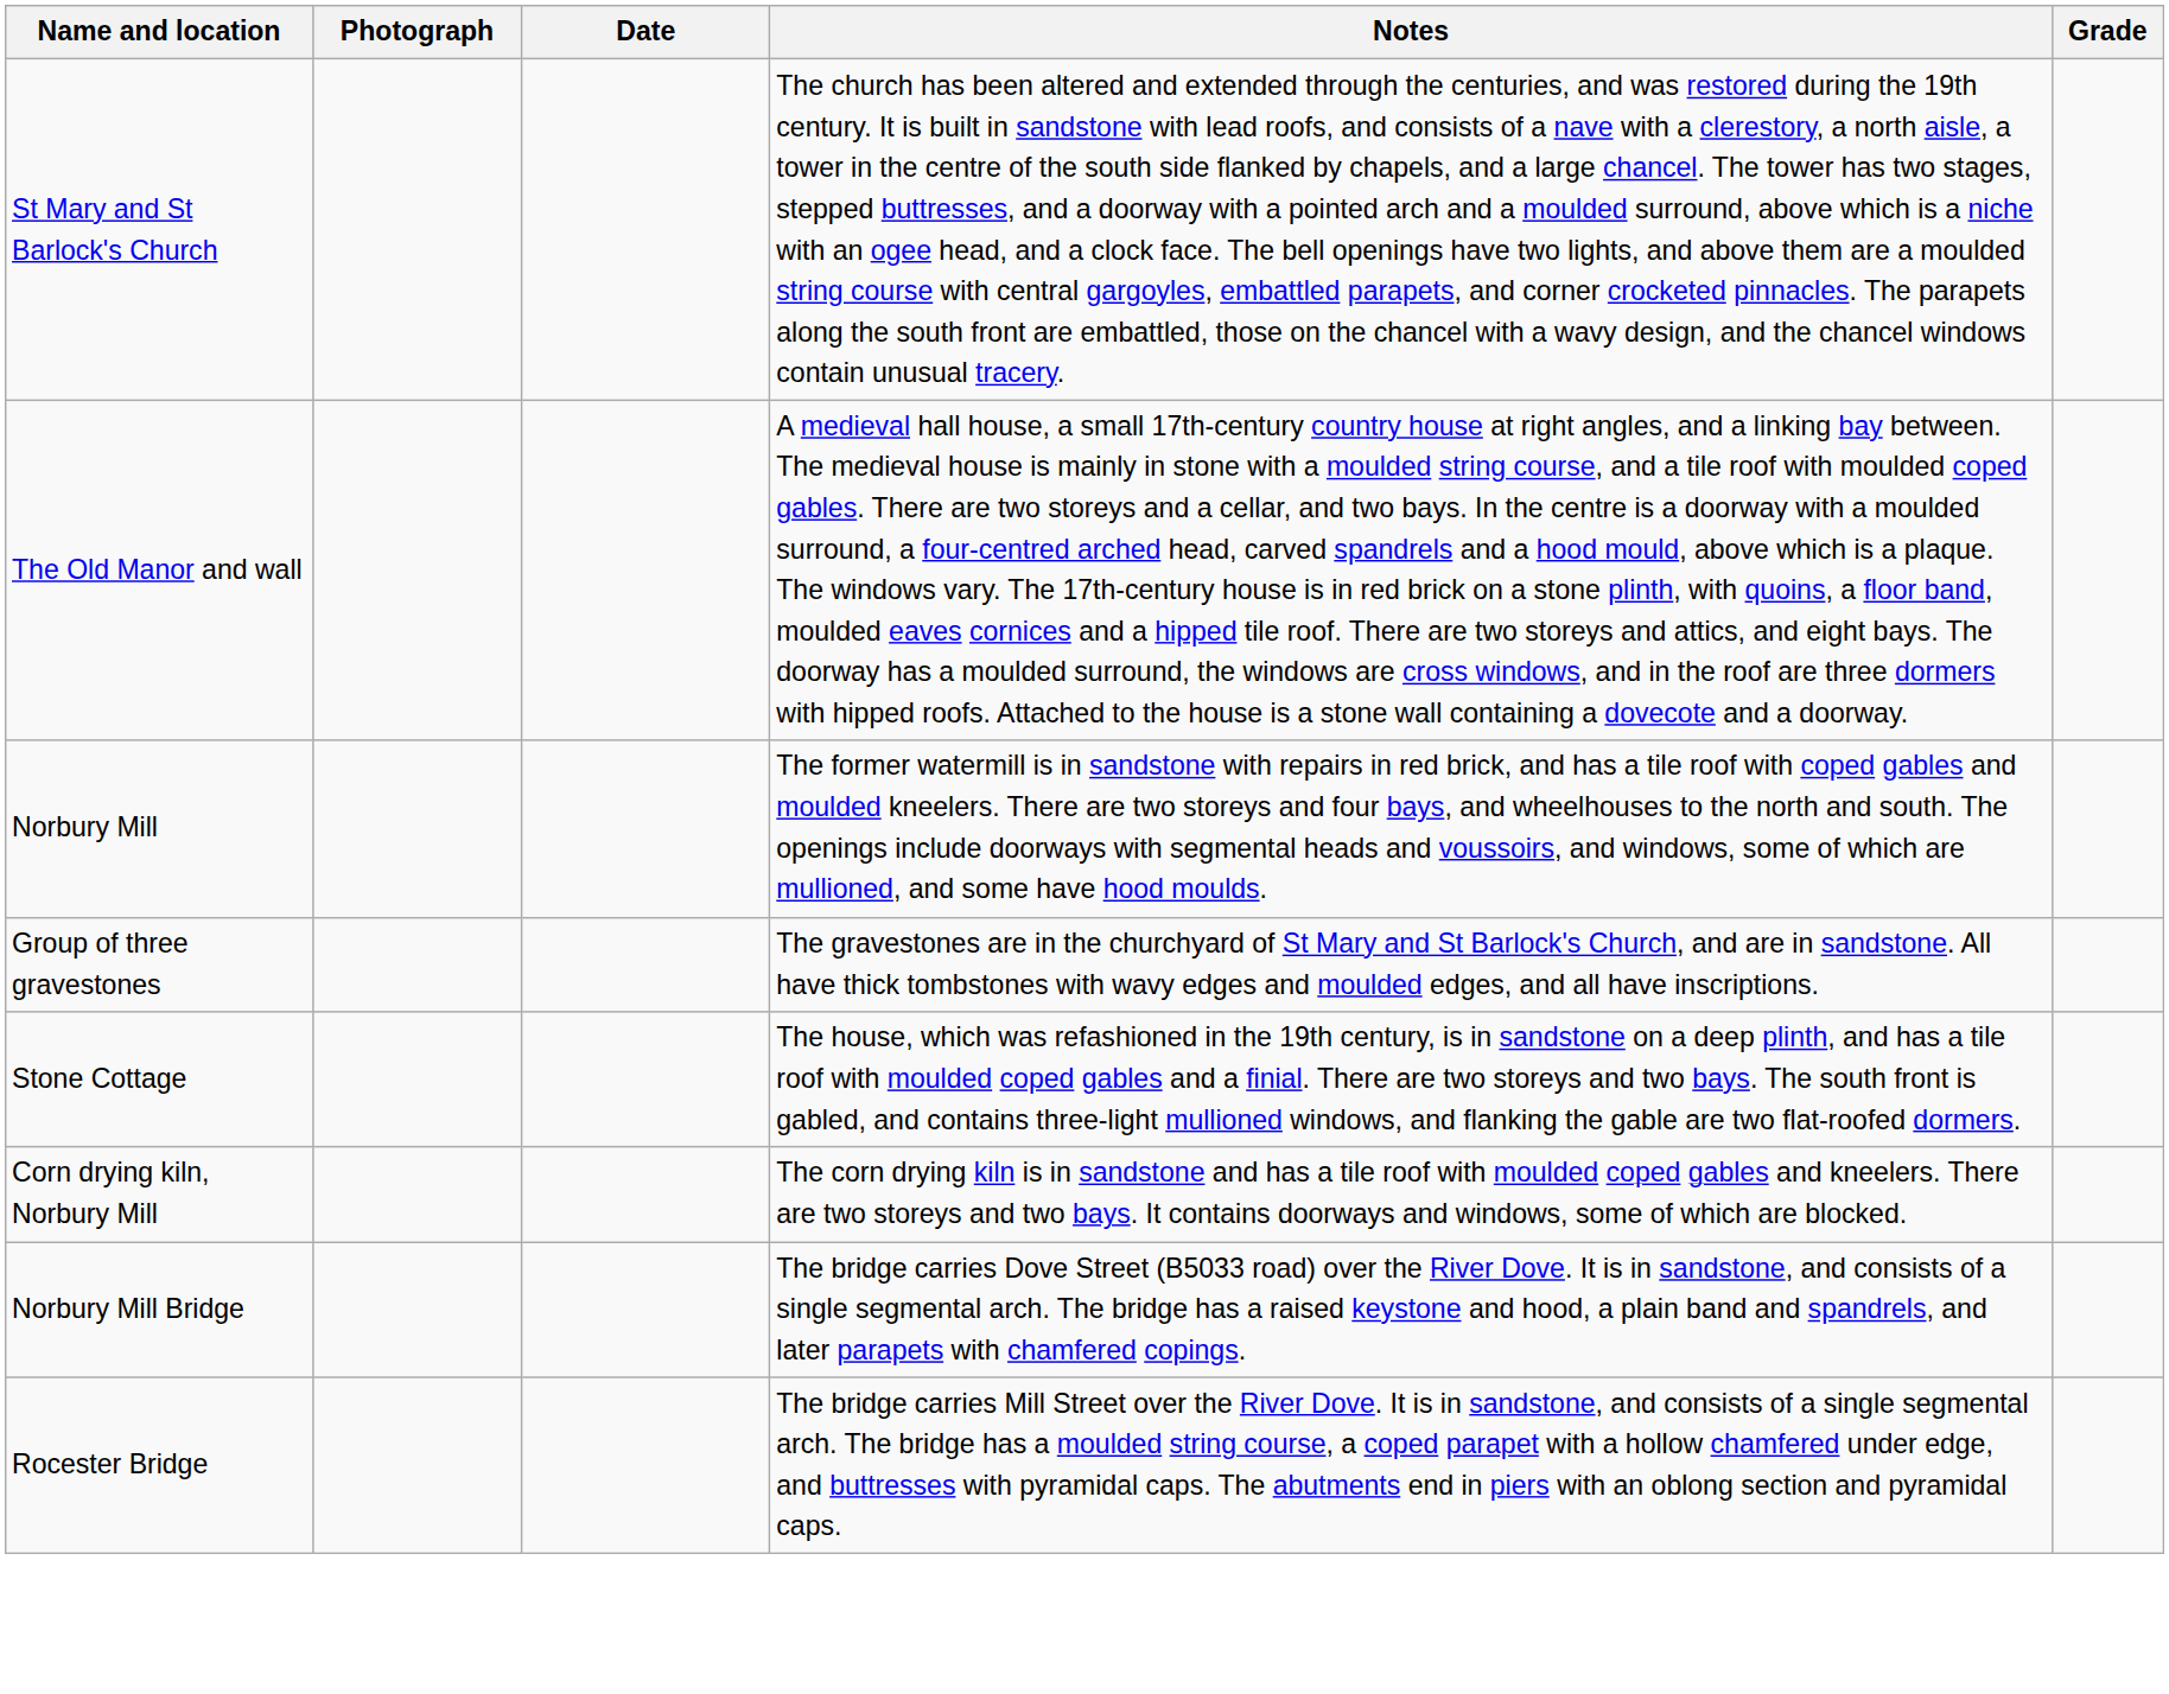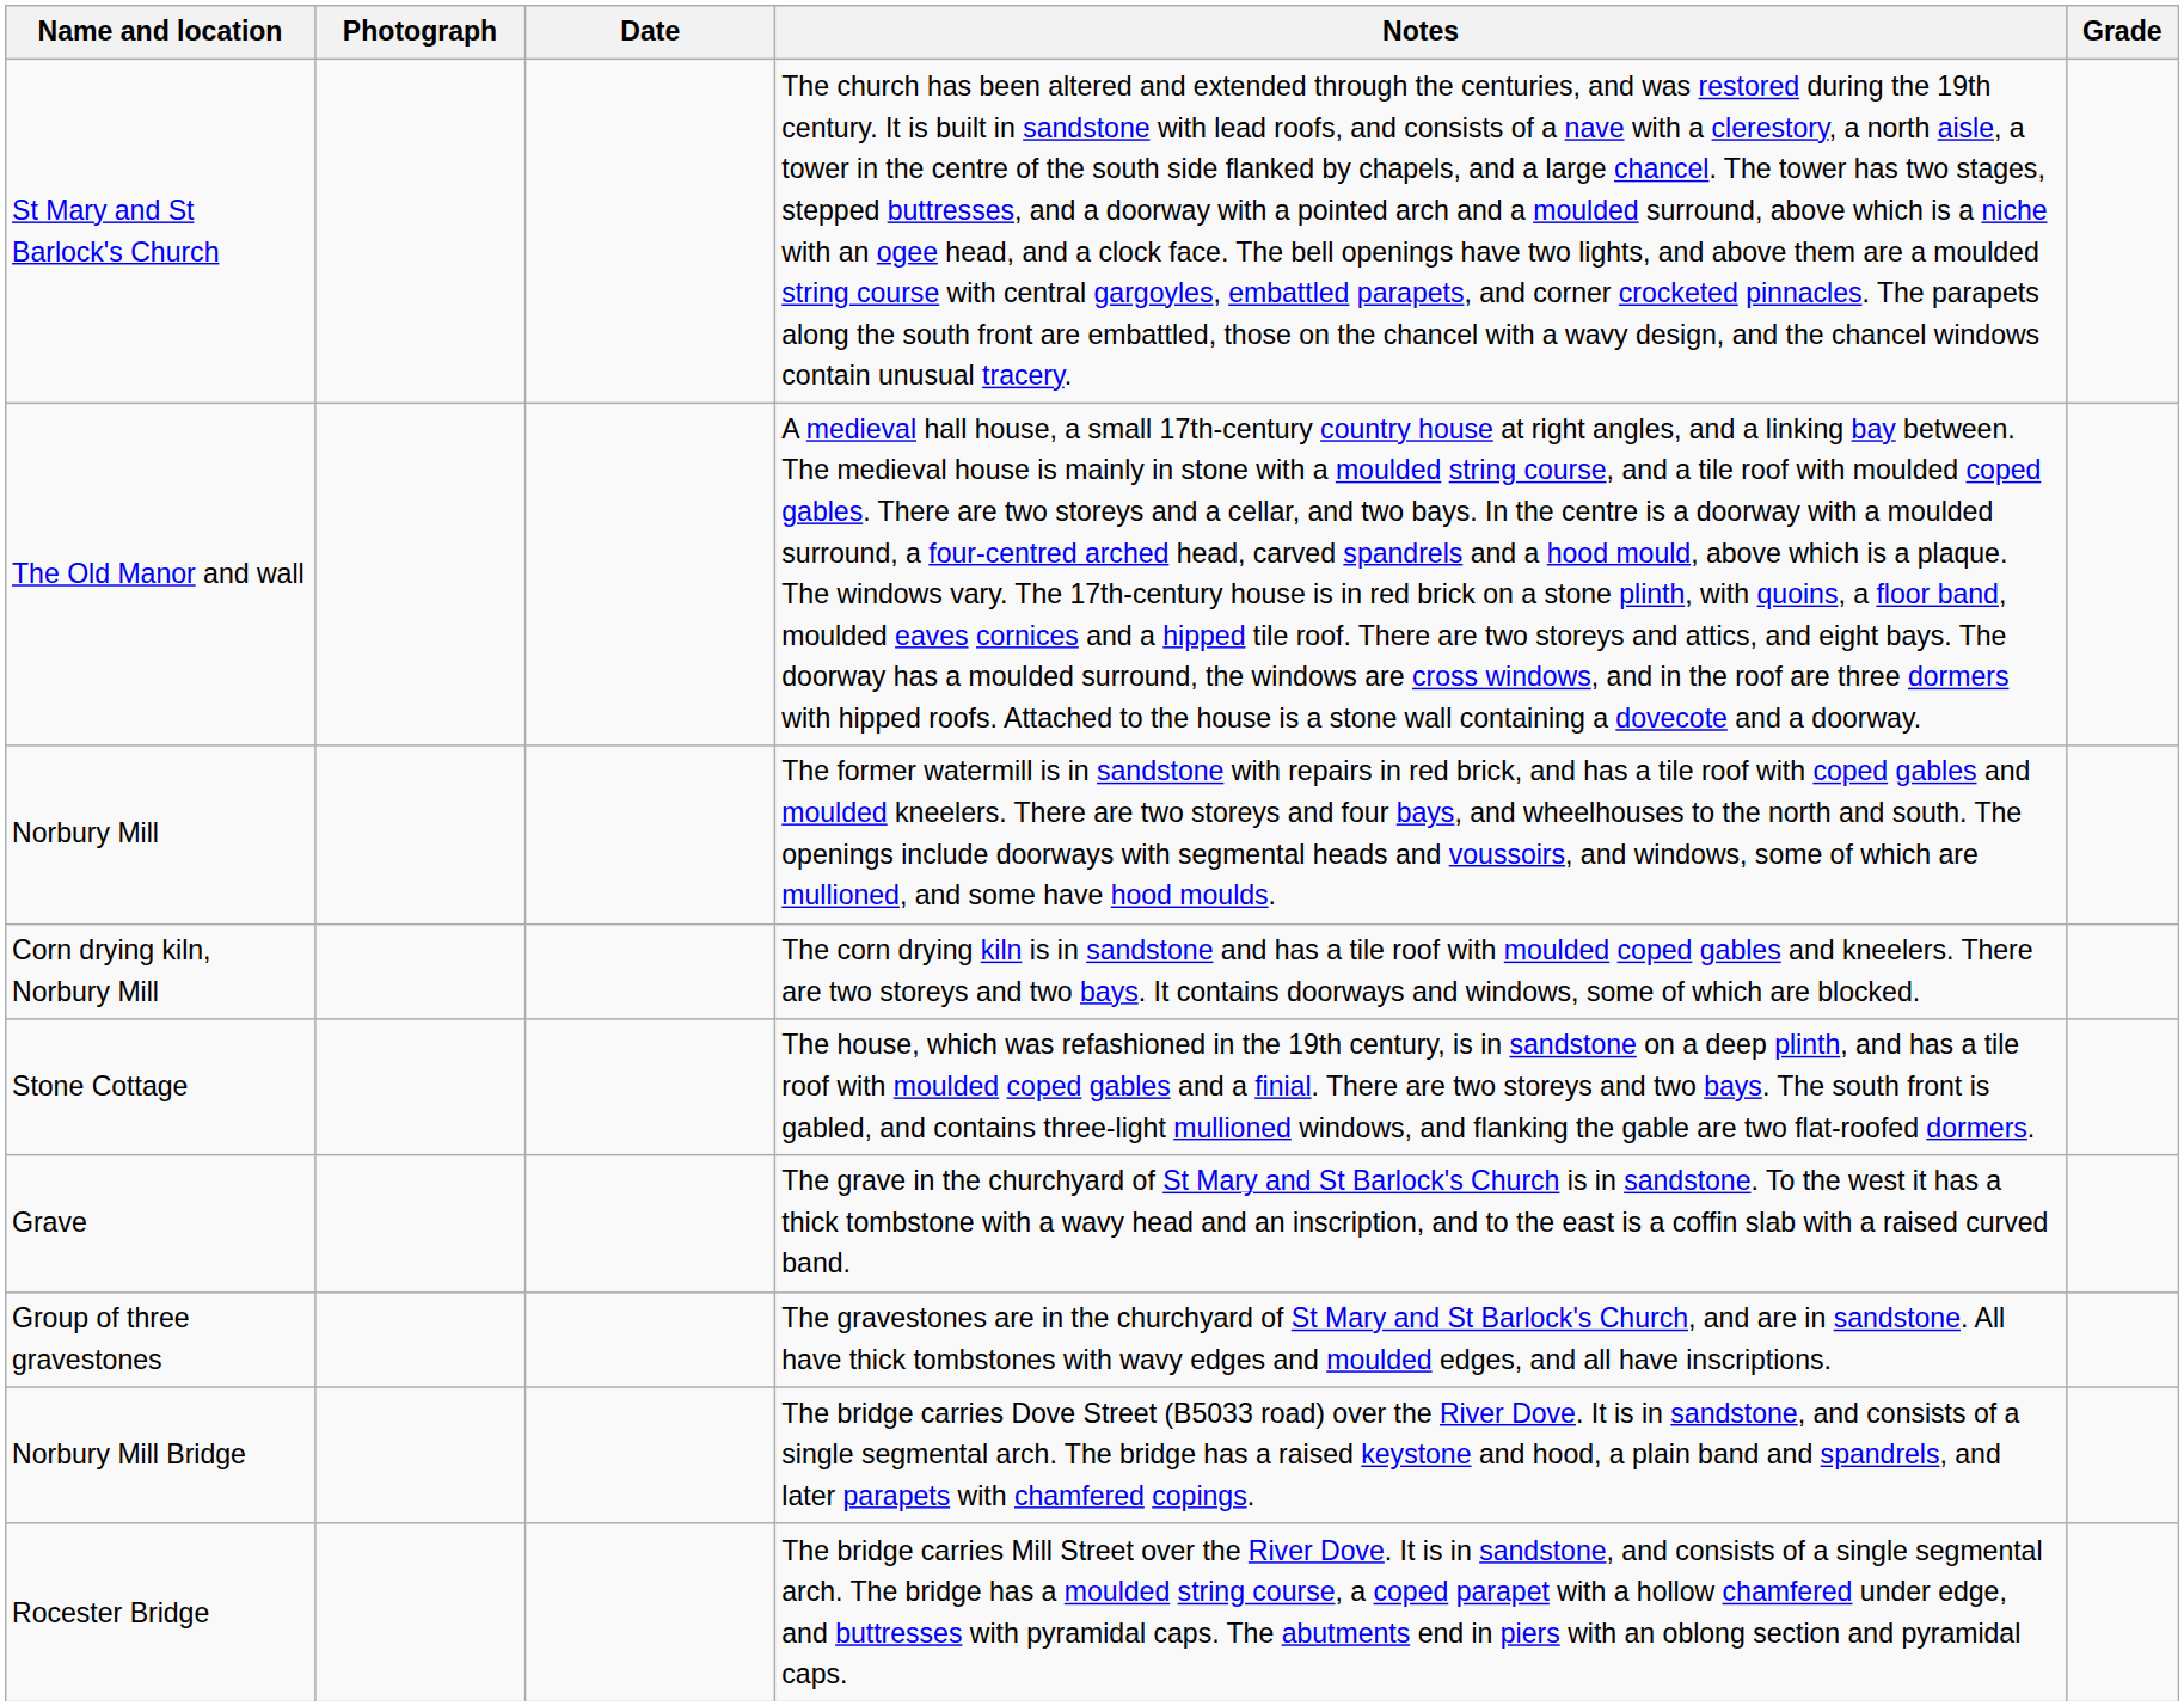 <table class="wikitable sortable plainrowheaders" style="width:100%; border:0; text-align:left; line-height:150%;">
 <tr>
 <th scope="col"  style="width:150px">Name and location</th>
 <th scope="col"  style="width:100px" class="unsortable">Photograph</th>
 <th scope="col"  style="width:120px">Date</th>
 <th scope="col"  style="width:650px" class="unsortable">Notes</th>
 <th scope="col"  style="width:50px">Grade</th>
 </tr>
 <tr>
 <td><a href='#'>St Mary and St Barlock's Church</a><br><small></small></td>
 <td></td>
 <td align="center"></td>
 <td>The church has been altered and extended through the centuries, and was <a href='#'>restored</a> during the 19th century.  It is built in <a href='#'>sandstone</a> with lead roofs, and consists of a <a href='#'>nave</a> with a <a href='#'>clerestory</a>, a north <a href='#'>aisle</a>, a tower in the centre of the south side flanked by chapels, and a large <a href='#'>chancel</a>.  The tower has two stages, stepped <a href='#'>buttresses</a>, and a doorway with a pointed arch and a <a href='#'>moulded</a> surround, above which is a <a href='#'>niche</a> with an <a href='#'>ogee</a> head, and a clock face.  The bell openings have two lights, and above them are a moulded <a href='#'>string course</a> with central <a href='#'>gargoyles</a>, <a href='#'>embattled</a> <a href='#'>parapets</a>, and corner <a href='#'>crocketed</a> <a href='#'>pinnacles</a>.  The parapets along the south front are embattled, those on the chancel with a wavy design, and the chancel windows contain unusual <a href='#'>tracery</a>.</td>
 <td align="center" ></td>
 </tr>
 <tr>
 <td><a href='#'>The Old Manor</a> and wall<br><small></small></td>
 <td></td>
 <td align="center"></td>
 <td>A <a href='#'>medieval</a> hall house, a small 17th-century <a href='#'>country house</a> at right angles, and a linking <a href='#'>bay</a> between.  The medieval house is mainly in stone with a <a href='#'>moulded</a> <a href='#'>string course</a>, and a tile roof with moulded <a href='#'>coped</a> <a href='#'>gables</a>.  There are two storeys and a cellar, and two bays.  In the centre is a doorway with a moulded surround, a <a href='#'>four-centred arched</a> head, carved <a href='#'>spandrels</a> and a <a href='#'>hood mould</a>, above which is a plaque.  The windows vary.  The 17th-century house is in red brick on a stone <a href='#'>plinth</a>, with <a href='#'>quoins</a>, a <a href='#'>floor band</a>, moulded <a href='#'>eaves</a> <a href='#'>cornices</a> and a <a href='#'>hipped</a> tile roof.  There are two storeys and attics, and eight bays.  The doorway has a moulded surround, the windows are <a href='#'>cross windows</a>, and in the roof are three <a href='#'>dormers</a> with hipped roofs. Attached to the house is a stone wall containing a <a href='#'>dovecote</a> and a doorway.</td>
 <td align="center" ></td>
 </tr>
 <tr>
 <td>Norbury Mill<br><small></small></td>
 <td></td>
 <td align="center"></td>
 <td>The former watermill is in <a href='#'>sandstone</a> with repairs in red brick, and has a tile roof with <a href='#'>coped</a> <a href='#'>gables</a> and <a href='#'>moulded</a> kneelers.  There are two storeys and four <a href='#'>bays</a>, and wheelhouses to the north and south.  The openings include doorways with segmental heads and <a href='#'>voussoirs</a>, and windows, some of which are <a href='#'>mullioned</a>, and some have <a href='#'>hood moulds</a>.</td>
 <td align="center" ></td>
 </tr>
 <tr>
-<td>Group of three gravestones<br><small></small></td>
+<td>Corn drying kiln, Norbury Mill<br><small></small></td>
 <td></td>
 <td align="center"></td>
-<td>The gravestones are in the churchyard of <a href='#'>St Mary and St Barlock's Church</a>, and are in <a href='#'>sandstone</a>.  All have thick tombstones with wavy edges and <a href='#'>moulded</a> edges, and all have inscriptions.</td>
+<td>The corn drying <a href='#'>kiln</a> is in <a href='#'>sandstone</a> and has a tile roof with <a href='#'>moulded</a> <a href='#'>coped</a> <a href='#'>gables</a> and kneelers.  There are two storeys and two <a href='#'>bays</a>.  It contains doorways and windows, some of which are blocked.</td>
 <td align="center" ></td>
 </tr>
 <tr>
 <td>Stone Cottage<br><small></small></td>
 <td></td>
 <td align="center"></td>
 <td>The house, which was refashioned in the 19th century, is in <a href='#'>sandstone</a> on a deep <a href='#'>plinth</a>, and has a tile roof with <a href='#'>moulded</a> <a href='#'>coped</a> <a href='#'>gables</a> and a <a href='#'>finial</a>.  There are two storeys and two <a href='#'>bays</a>.  The south front is gabled, and contains three-light <a href='#'>mullioned</a> windows, and flanking the gable are two flat-roofed <a href='#'>dormers</a>.</td>
 <td align="center" ></td>
 </tr>
 <tr>
-<td>Corn drying kiln, Norbury Mill<br><small></small></td>
+<td>Grave<br><small></small></td>
 <td></td>
 <td align="center"></td>
-<td>The corn drying <a href='#'>kiln</a> is in <a href='#'>sandstone</a> and has a tile roof with <a href='#'>moulded</a> <a href='#'>coped</a> <a href='#'>gables</a> and kneelers.  There are two storeys and two <a href='#'>bays</a>.  It contains doorways and windows, some of which are blocked.</td>
+<td>The grave in the churchyard of <a href='#'>St Mary and St Barlock's Church</a> is in <a href='#'>sandstone</a>.  To the west it has a thick tombstone with a wavy head and an inscription, and to the east is a coffin slab with a raised curved band.</td>
+<td align="center" ></td>
+</tr>
+<tr>
+<td>Group of three gravestones<br><small></small></td>
+<td></td>
+<td align="center"></td>
+<td>The gravestones are in the churchyard of <a href='#'>St Mary and St Barlock's Church</a>, and are in <a href='#'>sandstone</a>.  All have thick tombstones with wavy edges and <a href='#'>moulded</a> edges, and all have inscriptions.</td>
 <td align="center" ></td>
 </tr>
 <tr>
 <td>Norbury Mill Bridge<br><small></small></td>
 <td></td>
 <td align="center"></td>
 <td>The bridge carries Dove Street (B5033 road) over the <a href='#'>River Dove</a>.  It is in <a href='#'>sandstone</a>, and consists of a single segmental arch.  The bridge has a raised <a href='#'>keystone</a> and hood, a plain band and <a href='#'>spandrels</a>, and later <a href='#'>parapets</a> with <a href='#'>chamfered</a> <a href='#'>copings</a>.</td>
 <td align="center" ></td>
 </tr>
 <tr>
 <td>Rocester Bridge<br><small></small></td>
 <td></td>
 <td align="center"></td>
 <td>The bridge carries Mill Street over the <a href='#'>River Dove</a>.  It is in <a href='#'>sandstone</a>, and consists of a single segmental arch.  The bridge has a <a href='#'>moulded</a> <a href='#'>string course</a>, a <a href='#'>coped</a> <a href='#'>parapet</a> with a hollow <a href='#'>chamfered</a> under edge, and <a href='#'>buttresses</a> with pyramidal caps.  The <a href='#'>abutments</a> end in <a href='#'>piers</a> with an oblong section and pyramidal caps.</td>
 <td align="center" ></td>
 </tr>
 <tr>
 </tr>
 </table>
